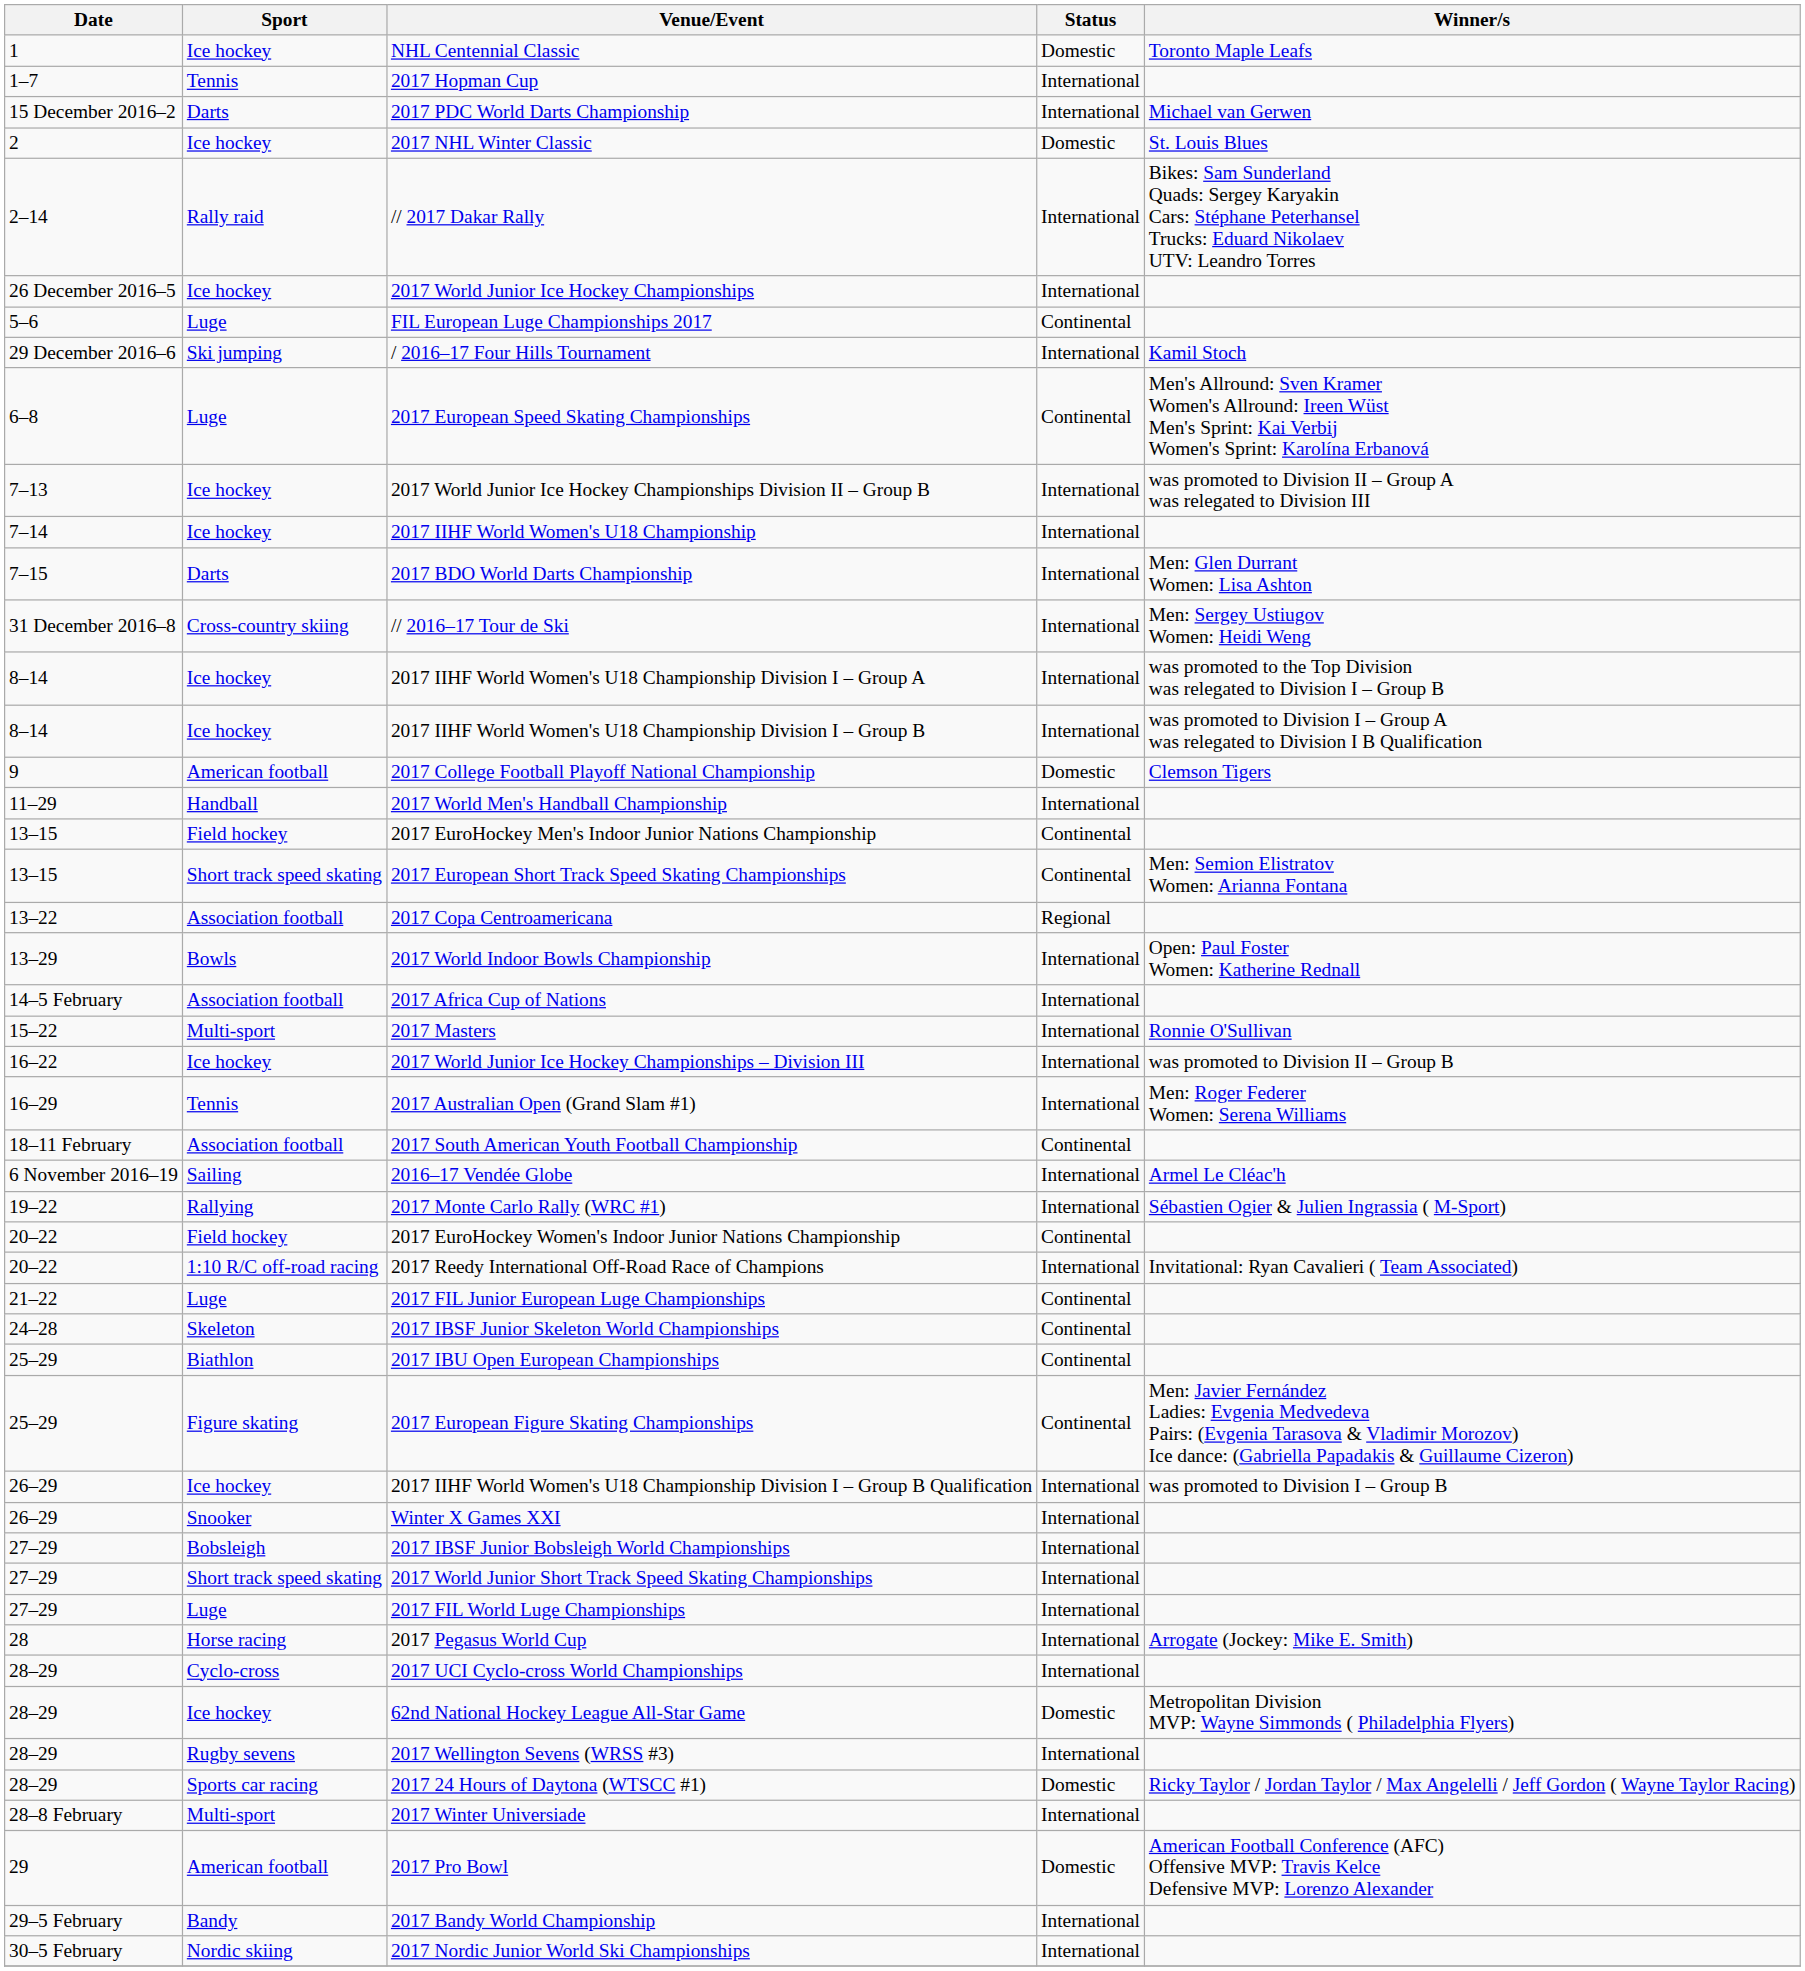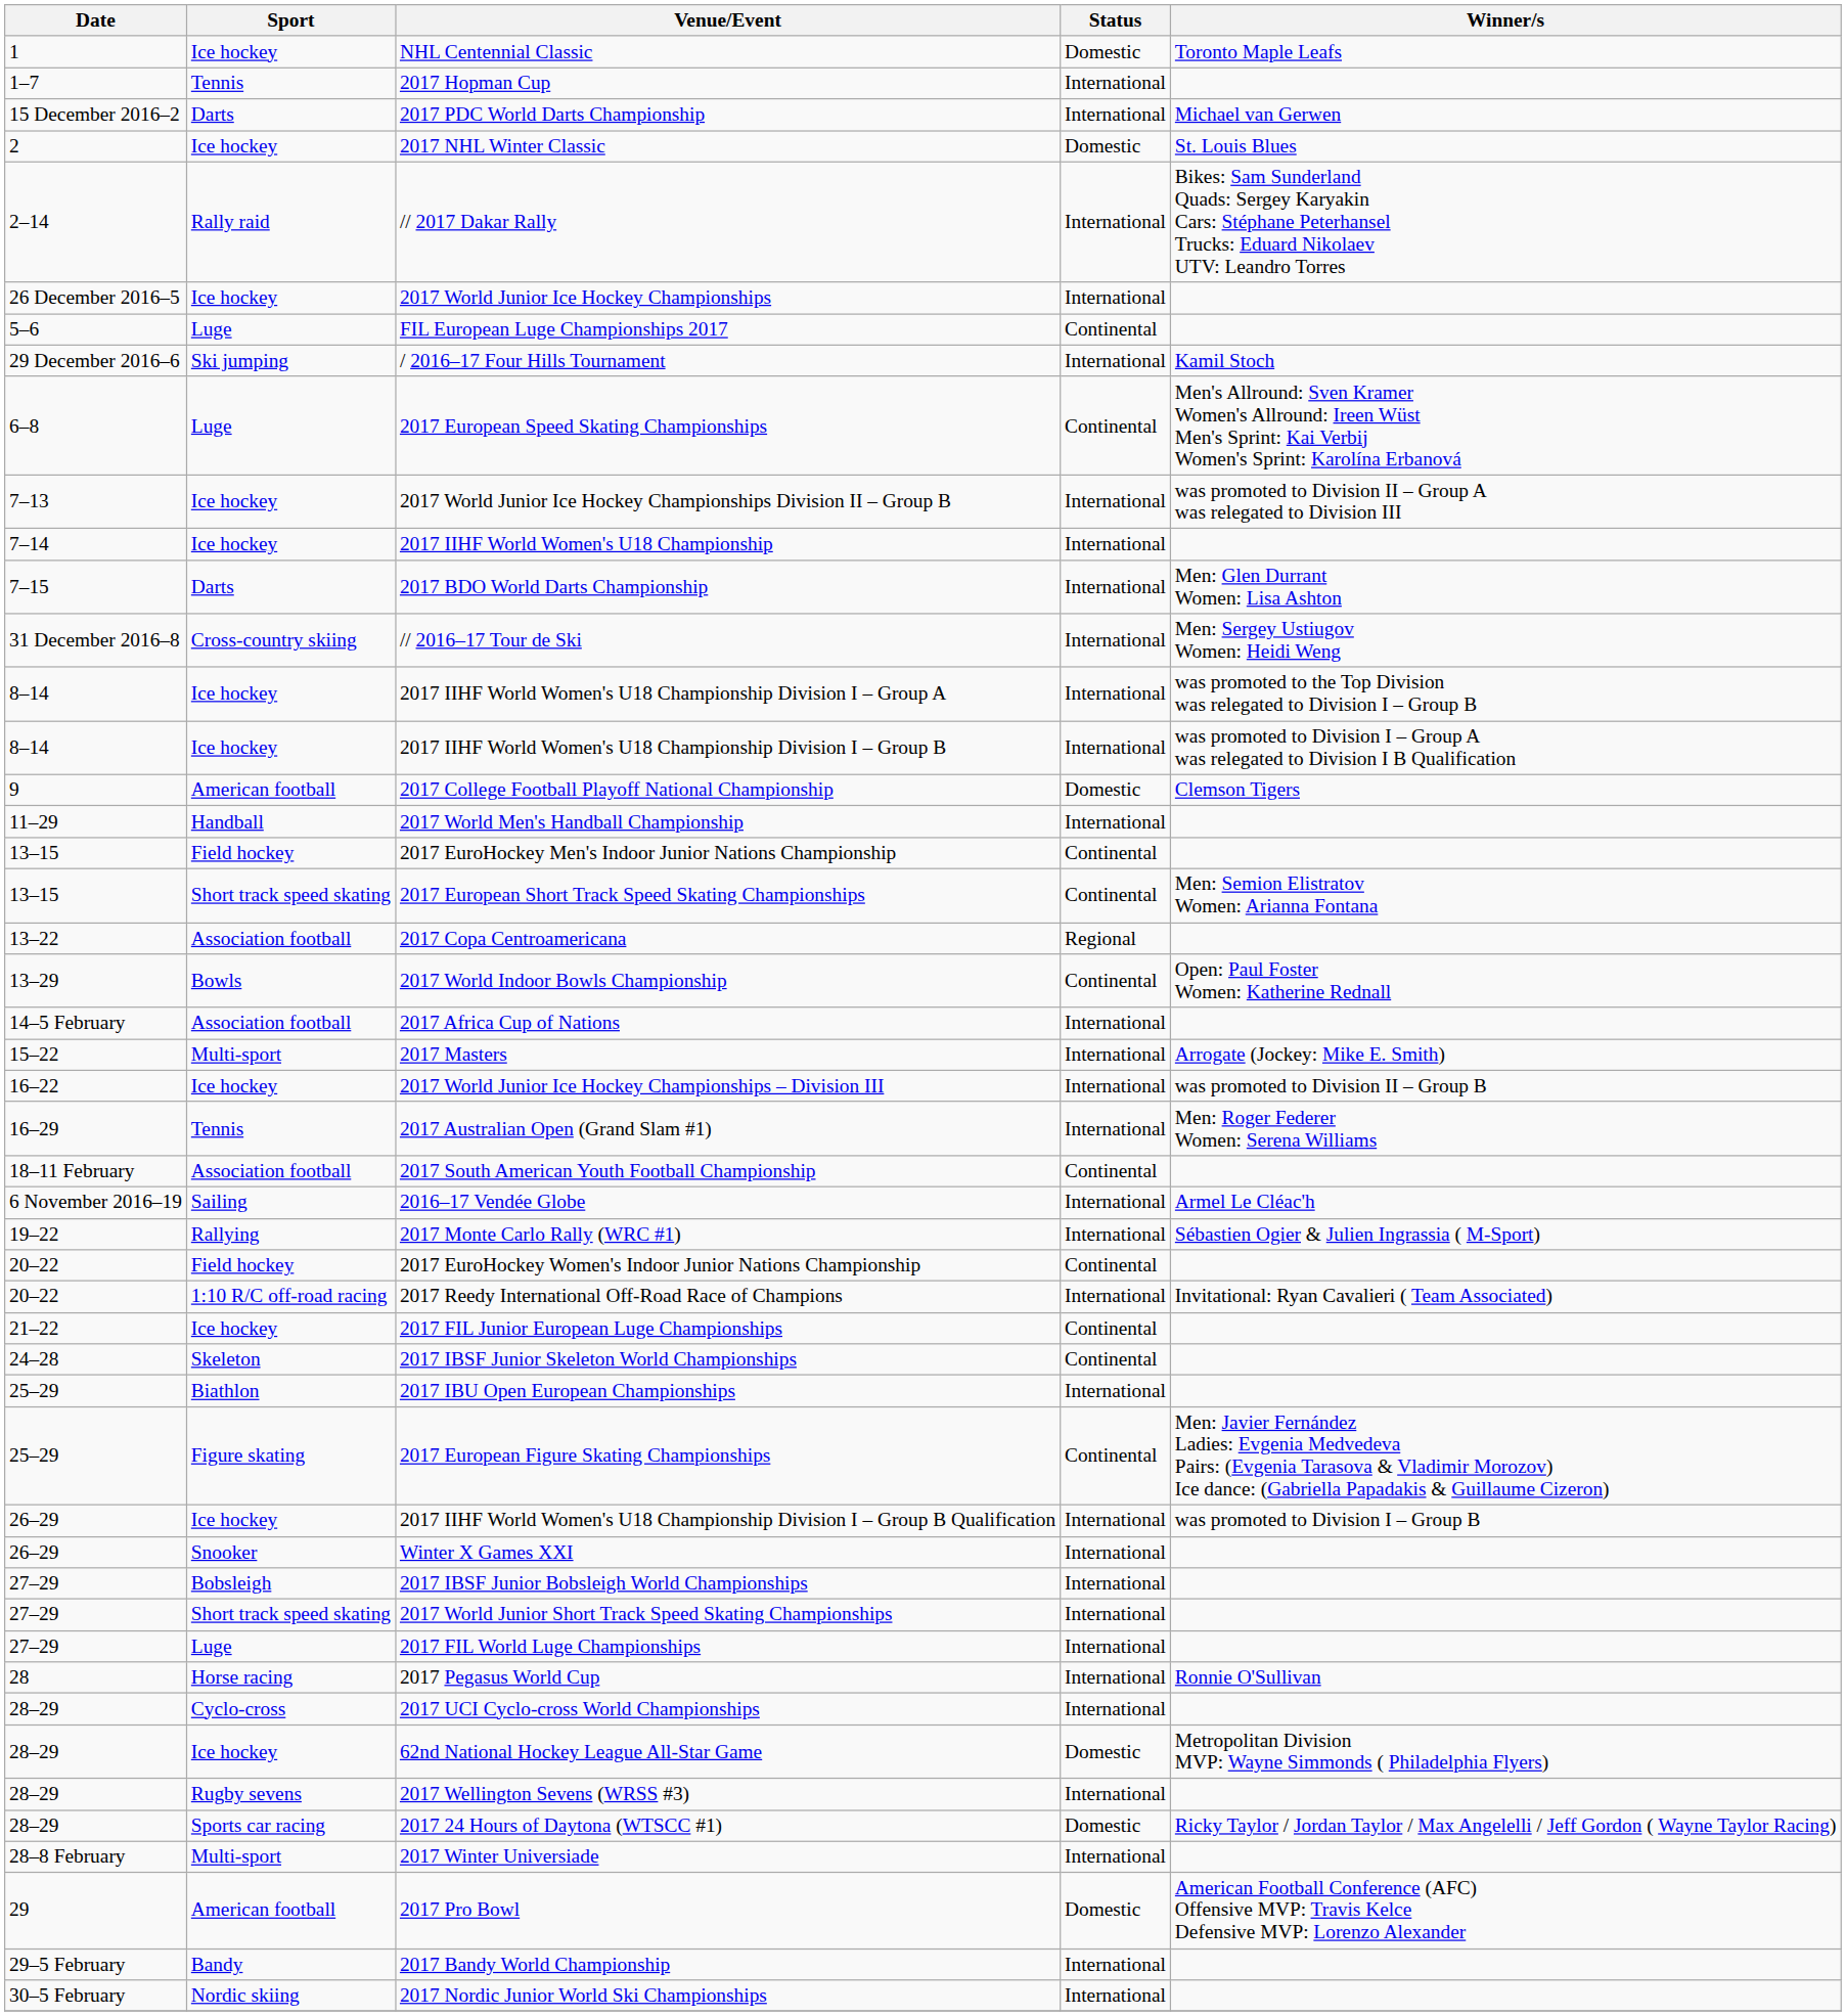 <table class="wikitable sortable">
 <tr>
 <th>Date</th>
 <th>Sport</th>
 <th>Venue/Event</th>
 <th>Status</th>
 <th>Winner/s</th>
 </tr>
 <tr>
 <td>1</td>
 <td><a href='#'>Ice hockey</a></td>
 <td> <a href='#'>NHL Centennial Classic</a></td>
 <td>Domestic</td>
 <td> <a href='#'>Toronto Maple Leafs</a></td>
 </tr>
 <tr>
 <td>1–7</td>
 <td><a href='#'>Tennis</a></td>
 <td> <a href='#'>2017 Hopman Cup</a></td>
 <td>International</td>
 <td></td>
 </tr>
 <tr>
 <td>15 December 2016–2</td>
 <td><a href='#'>Darts</a></td>
 <td> <a href='#'>2017 PDC World Darts Championship</a></td>
 <td>International</td>
 <td> <a href='#'>Michael van Gerwen</a></td>
 </tr>
 <tr>
 <td>2</td>
 <td><a href='#'>Ice hockey</a></td>
 <td> <a href='#'>2017 NHL Winter Classic</a></td>
 <td>Domestic</td>
 <td> <a href='#'>St. Louis Blues</a></td>
 </tr>
 <tr>
 <td>2–14</td>
 <td><a href='#'>Rally raid</a></td>
 <td>// <a href='#'>2017 Dakar Rally</a></td>
 <td>International</td>
 <td>Bikes:  <a href='#'>Sam Sunderland</a><br>Quads:  Sergey Karyakin<br>Cars:  <a href='#'>Stéphane Peterhansel</a><br>Trucks:  <a href='#'>Eduard Nikolaev</a><br>UTV:  Leandro Torres</td>
 </tr>
 <tr>
 <td>26 December 2016–5</td>
 <td><a href='#'>Ice hockey</a></td>
 <td> <a href='#'>2017 World Junior Ice Hockey Championships</a></td>
 <td>International</td>
 <td></td>
 </tr>
 <tr>
 <td>5–6</td>
 <td><a href='#'>Luge</a></td>
 <td> <a href='#'>FIL European Luge Championships 2017</a></td>
 <td>Continental</td>
 <td></td>
 </tr>
 <tr>
 <td>29 December 2016–6</td>
 <td><a href='#'>Ski jumping</a></td>
 <td>/ <a href='#'>2016–17 Four Hills Tournament</a></td>
 <td>International</td>
 <td> <a href='#'>Kamil Stoch</a></td>
 </tr>
 <tr>
 <td>6–8</td>
 <td><a href='#'>Luge</a></td>
 <td> <a href='#'>2017 European Speed Skating Championships</a></td>
 <td>Continental</td>
 <td>Men's Allround:  <a href='#'>Sven Kramer</a><br>Women's Allround:  <a href='#'>Ireen Wüst</a><br>Men's Sprint:  <a href='#'>Kai Verbij</a><br> Women's Sprint:  <a href='#'>Karolína Erbanová</a></td>
 </tr>
 <tr>
 <td>7–13</td>
 <td><a href='#'>Ice hockey</a></td>
 <td> 2017 World Junior Ice Hockey Championships Division II – Group B</td>
 <td>International</td>
 <td> was promoted to Division II – Group A<br> was relegated to Division III</td>
 </tr>
 <tr>
 <td>7–14</td>
 <td><a href='#'>Ice hockey</a></td>
 <td> <a href='#'>2017 IIHF World Women's U18 Championship</a></td>
 <td>International</td>
 <td></td>
 </tr>
 <tr>
 <td>7–15</td>
 <td><a href='#'>Darts</a></td>
 <td> <a href='#'>2017 BDO World Darts Championship</a></td>
 <td>International</td>
 <td>Men:  <a href='#'>Glen Durrant</a><br>Women:  <a href='#'>Lisa Ashton</a></td>
 </tr>
 <tr>
 <td>31 December 2016–8</td>
 <td><a href='#'>Cross-country skiing</a></td>
 <td>// <a href='#'>2016–17 Tour de Ski</a></td>
 <td>International</td>
 <td>Men:  <a href='#'>Sergey Ustiugov</a><br>Women:  <a href='#'>Heidi Weng</a></td>
 </tr>
 <tr>
 <td>8–14</td>
 <td><a href='#'>Ice hockey</a></td>
 <td> 2017 IIHF World Women's U18 Championship Division I – Group A</td>
 <td>International</td>
 <td> was promoted to the Top Division<br> was relegated to Division I – Group B</td>
 </tr>
 <tr>
 <td>8–14</td>
 <td><a href='#'>Ice hockey</a></td>
 <td> 2017 IIHF World Women's U18 Championship Division I – Group B</td>
 <td>International</td>
 <td> was promoted to Division I – Group A<br> was relegated to Division I B Qualification</td>
 </tr>
 <tr>
 <td>9</td>
 <td><a href='#'>American football</a></td>
 <td> <a href='#'>2017 College Football Playoff National Championship</a></td>
 <td>Domestic</td>
 <td> <a href='#'>Clemson Tigers</a></td>
 </tr>
 <tr>
 <td>11–29</td>
 <td><a href='#'>Handball</a></td>
 <td> <a href='#'>2017 World Men's Handball Championship</a></td>
 <td>International</td>
 <td></td>
 </tr>
 <tr>
 <td>13–15</td>
 <td><a href='#'>Field hockey</a></td>
 <td> 2017 EuroHockey Men's Indoor Junior Nations Championship</td>
 <td>Continental</td>
 <td></td>
 </tr>
 <tr>
 <td>13–15</td>
 <td><a href='#'>Short track speed skating</a></td>
 <td> <a href='#'>2017 European Short Track Speed Skating Championships</a></td>
 <td>Continental</td>
 <td>Men:  <a href='#'>Semion Elistratov</a><br>Women:  <a href='#'>Arianna Fontana</a></td>
 </tr>
 <tr>
 <td>13–22</td>
 <td><a href='#'>Association football</a></td>
 <td> <a href='#'>2017 Copa Centroamericana</a></td>
 <td>Regional</td>
 <td></td>
 </tr>
 <tr>
 <td>13–29</td>
 <td><a href='#'>Bowls</a></td>
 <td> <a href='#'>2017 World Indoor Bowls Championship</a></td>
-<td>International</td>
+<td>Continental</td>
 <td>Open:  <a href='#'>Paul Foster</a><br>Women:  <a href='#'>Katherine Rednall</a></td>
 </tr>
 <tr>
 <td>14–5 February</td>
 <td><a href='#'>Association football</a></td>
 <td> <a href='#'>2017 Africa Cup of Nations</a></td>
 <td>International</td>
 <td></td>
 </tr>
 <tr>
 <td>15–22</td>
 <td><a href='#'>Multi-sport</a></td>
 <td> <a href='#'>2017 Masters</a></td>
 <td>International</td>
-<td> <a href='#'>Ronnie O'Sullivan</a></td>
+<td> <a href='#'>Arrogate</a> (Jockey:  <a href='#'>Mike E. Smith</a>)</td>
 </tr>
 <tr>
 <td>16–22</td>
 <td><a href='#'>Ice hockey</a></td>
 <td> <a href='#'>2017 World Junior Ice Hockey Championships – Division III</a></td>
 <td>International</td>
 <td> was promoted to Division II – Group B</td>
 </tr>
 <tr>
 <td>16–29</td>
 <td><a href='#'>Tennis</a></td>
 <td> <a href='#'>2017 Australian Open</a> (Grand Slam #1)</td>
 <td>International</td>
 <td>Men:  <a href='#'>Roger Federer</a><br>Women:  <a href='#'>Serena Williams</a></td>
 </tr>
 <tr>
 <td>18–11 February</td>
 <td><a href='#'>Association football</a></td>
 <td> <a href='#'>2017 South American Youth Football Championship</a></td>
 <td>Continental</td>
 <td></td>
 </tr>
 <tr>
 <td>6 November 2016–19</td>
 <td><a href='#'>Sailing</a></td>
 <td> <a href='#'>2016–17 Vendée Globe</a></td>
 <td>International</td>
 <td> <a href='#'>Armel Le Cléac'h</a></td>
 </tr>
 <tr>
 <td>19–22</td>
 <td><a href='#'>Rallying</a></td>
 <td> <a href='#'>2017 Monte Carlo Rally</a> (<a href='#'>WRC #1</a>)</td>
 <td>International</td>
 <td> <a href='#'>Sébastien Ogier</a> & <a href='#'>Julien Ingrassia</a> ( <a href='#'>M-Sport</a>)</td>
 </tr>
 <tr>
 <td>20–22</td>
 <td><a href='#'>Field hockey</a></td>
 <td> 2017 EuroHockey Women's Indoor Junior Nations Championship</td>
 <td>Continental</td>
 <td></td>
 </tr>
 <tr>
 <td>20–22</td>
 <td><a href='#'>1:10 R/C off-road racing</a></td>
 <td> 2017 Reedy International Off-Road Race of Champions</td>
 <td>International</td>
 <td>Invitational:  Ryan Cavalieri ( <a href='#'>Team Associated</a>)</td>
 </tr>
 <tr>
 <td>21–22</td>
-<td><a href='#'>Luge</a></td>
+<td><a href='#'>Ice hockey</a></td>
 <td> <a href='#'>2017 FIL Junior European Luge Championships</a></td>
 <td>Continental</td>
 <td></td>
 </tr>
 <tr>
 <td>24–28</td>
 <td><a href='#'>Skeleton</a></td>
 <td> <a href='#'>2017 IBSF Junior Skeleton World Championships</a></td>
 <td>Continental</td>
 <td></td>
 </tr>
 <tr>
 <td>25–29</td>
 <td><a href='#'>Biathlon</a></td>
 <td> <a href='#'>2017 IBU Open European Championships</a></td>
-<td>Continental</td>
+<td>International</td>
 <td></td>
 </tr>
 <tr>
 <td>25–29</td>
 <td><a href='#'>Figure skating</a></td>
 <td> <a href='#'>2017 European Figure Skating Championships</a></td>
 <td>Continental</td>
 <td>Men:  <a href='#'>Javier Fernández</a><br>Ladies:  <a href='#'>Evgenia Medvedeva</a><br>Pairs:  (<a href='#'>Evgenia Tarasova</a> & <a href='#'>Vladimir Morozov</a>)<br>Ice dance:  (<a href='#'>Gabriella Papadakis</a> & <a href='#'>Guillaume Cizeron</a>)</td>
 </tr>
 <tr>
 <td>26–29</td>
 <td><a href='#'>Ice hockey</a></td>
 <td> 2017 IIHF World Women's U18 Championship Division I – Group B Qualification</td>
 <td>International</td>
 <td> was promoted to Division I – Group B</td>
 </tr>
 <tr>
 <td>26–29</td>
 <td><a href='#'>Snooker</a></td>
 <td> <a href='#'>Winter X Games XXI</a></td>
 <td>International</td>
 <td></td>
 </tr>
 <tr>
 <td>27–29</td>
 <td><a href='#'>Bobsleigh</a></td>
 <td> <a href='#'>2017 IBSF Junior Bobsleigh World Championships</a></td>
 <td>International</td>
 <td></td>
 </tr>
 <tr>
 <td>27–29</td>
 <td><a href='#'>Short track speed skating</a></td>
 <td> <a href='#'>2017 World Junior Short Track Speed Skating Championships</a></td>
 <td>International</td>
 <td></td>
 </tr>
 <tr>
 <td>27–29</td>
 <td><a href='#'>Luge</a></td>
 <td> <a href='#'>2017 FIL World Luge Championships</a></td>
 <td>International</td>
 <td></td>
 </tr>
 <tr>
 <td>28</td>
 <td><a href='#'>Horse racing</a></td>
 <td> 2017 <a href='#'>Pegasus World Cup</a></td>
 <td>International</td>
-<td> <a href='#'>Arrogate</a> (Jockey:  <a href='#'>Mike E. Smith</a>)</td>
+<td> <a href='#'>Ronnie O'Sullivan</a></td>
 </tr>
 <tr>
 <td>28–29</td>
 <td><a href='#'>Cyclo-cross</a></td>
 <td> <a href='#'>2017 UCI Cyclo-cross World Championships</a></td>
 <td>International</td>
 <td></td>
 </tr>
 <tr>
 <td>28–29</td>
 <td><a href='#'>Ice hockey</a></td>
 <td> <a href='#'>62nd National Hockey League All-Star Game</a></td>
 <td>Domestic</td>
 <td>Metropolitan Division<br>MVP:  <a href='#'>Wayne Simmonds</a> ( <a href='#'>Philadelphia Flyers</a>)</td>
 </tr>
 <tr>
 <td>28–29</td>
 <td><a href='#'>Rugby sevens</a></td>
 <td> <a href='#'>2017 Wellington Sevens</a> (<a href='#'>WRSS</a> #3)</td>
 <td>International</td>
 <td></td>
 </tr>
 <tr>
 <td>28–29</td>
 <td><a href='#'>Sports car racing</a></td>
 <td> <a href='#'>2017 24 Hours of Daytona</a> (<a href='#'>WTSCC</a> #1)</td>
 <td>Domestic</td>
 <td> <a href='#'>Ricky Taylor</a> /  <a href='#'>Jordan Taylor</a> /  <a href='#'>Max Angelelli</a> /  <a href='#'>Jeff Gordon</a> ( <a href='#'>Wayne Taylor Racing</a>)</td>
 </tr>
 <tr>
 <td>28–8 February</td>
 <td><a href='#'>Multi-sport</a></td>
 <td> <a href='#'>2017 Winter Universiade</a></td>
 <td>International</td>
 <td></td>
 </tr>
 <tr>
 <td>29</td>
 <td><a href='#'>American football</a></td>
 <td> <a href='#'>2017 Pro Bowl</a></td>
 <td>Domestic</td>
 <td><a href='#'>American Football Conference</a> (AFC)<br>Offensive MVP:  <a href='#'>Travis Kelce</a><br>Defensive MVP:  <a href='#'>Lorenzo Alexander</a></td>
 </tr>
 <tr>
 <td>29–5 February</td>
 <td><a href='#'>Bandy</a></td>
 <td> <a href='#'>2017 Bandy World Championship</a></td>
 <td>International</td>
 <td></td>
 </tr>
 <tr>
 <td>30–5 February</td>
 <td><a href='#'>Nordic skiing</a></td>
 <td> <a href='#'>2017 Nordic Junior World Ski Championships</a></td>
 <td>International</td>
 <td></td>
 </tr>
 <tr>
 </tr>
 </table>
